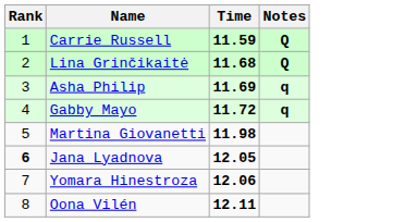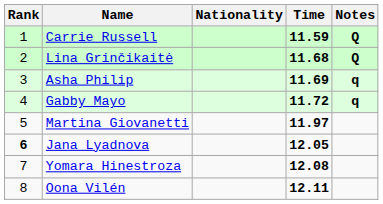 <table class="wikitable sortable" style="text-align:center">
 <tr>
 <th>Rank</th>
 <th>Name</th>
+<th>Nationality</th>
 <th>Time</th>
 <th>Notes</th>
 </tr>
 <tr bgcolor=ccffcc>
 <td>1</td>
 <td align=left><a href='#'>Carrie Russell</a></td>
+<td align=left></td>
 <td><strong>11.59</strong></td>
 <td><strong>Q</strong></td>
 </tr>
 <tr bgcolor=ccffcc>
 <td>2</td>
 <td align=left><a href='#'>Lina Grinčikaitė</a></td>
+<td align=left></td>
 <td><strong>11.68</strong></td>
 <td><strong>Q</strong></td>
 </tr>
 <tr bgcolor=ddffdd>
 <td>3</td>
 <td align=left><a href='#'>Asha Philip</a></td>
+<td align=left></td>
 <td><strong>11.69</strong></td>
 <td><strong>q</strong></td>
 </tr>
 <tr bgcolor=ddffdd>
 <td>4</td>
 <td align=left><a href='#'>Gabby Mayo</a></td>
+<td align=left></td>
 <td><strong>11.72</strong></td>
 <td><strong>q</strong></td>
 </tr>
 <tr>
 <td>5</td>
 <td align=left><a href='#'>Martina Giovanetti</a></td>
-<td><strong>11.98</strong></td>
+<td align=left></td>
+<td><strong>11.97</strong></td>
 <td></td>
 </tr>
 <tr>
 <td><strong>6</strong></td>
 <td align=left><a href='#'>Jana Lyadnova</a></td>
+<td align=left></td>
 <td><strong>12.05</strong></td>
 <td></td>
 </tr>
 <tr>
 <td>7</td>
 <td align=left><a href='#'>Yomara Hinestroza</a></td>
-<td><strong>12.06</strong></td>
+<td align=left></td>
+<td><strong>12.08</strong></td>
 <td></td>
 </tr>
 <tr>
 <td>8</td>
 <td align=left><a href='#'>Oona Vilén</a></td>
+<td align=left></td>
 <td><strong>12.11</strong></td>
 <td></td>
 </tr>
 </table>
